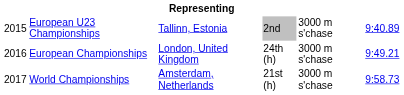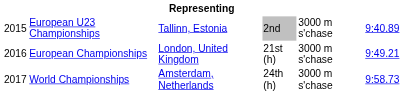 <table>
 <tr>
 <th colspan="6">Representing </th>
 </tr>
 <tr>
 <td>2015</td>
 <td><a href='#'>European U23 Championships</a></td>
 <td><a href='#'>Tallinn, Estonia</a></td>
 <td bgcolor=silver>2nd</td>
 <td>3000 m s'chase</td>
 <td><a href='#'>9:40.89</a></td>
 </tr>
 <tr>
 <td>2016</td>
 <td><a href='#'>European Championships</a></td>
 <td><a href='#'>London, United Kingdom</a></td>
-<td>24th (h)</td>
+<td>21st (h)</td>
 <td>3000 m s'chase</td>
 <td><a href='#'>9:49.21</a></td>
 </tr>
 <tr>
 <td>2017</td>
 <td><a href='#'>World Championships</a></td>
 <td><a href='#'>Amsterdam, Netherlands</a></td>
-<td>21st (h)</td>
+<td>24th (h)</td>
 <td>3000 m s'chase</td>
 <td><a href='#'>9:58.73</a></td>
 </tr>
 </table>
